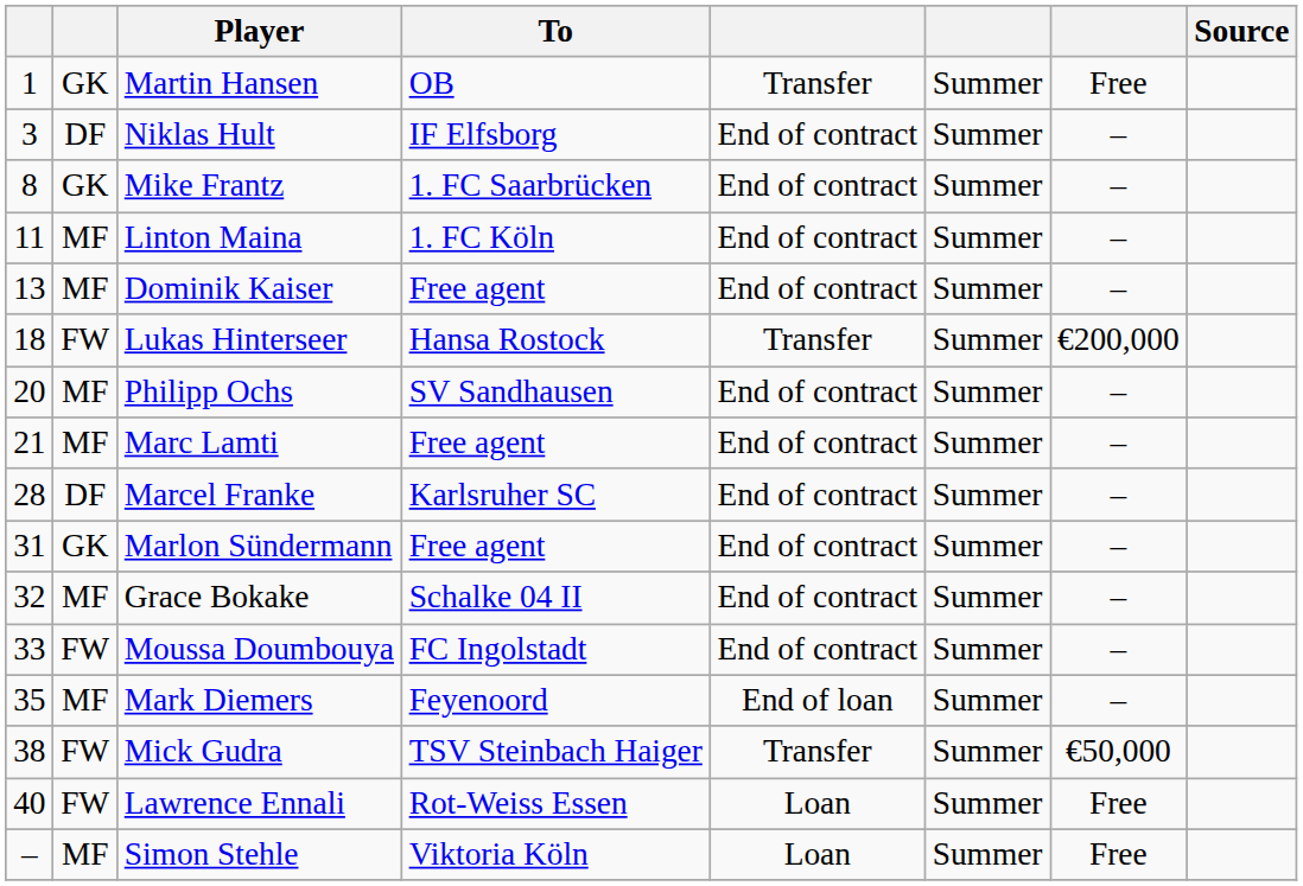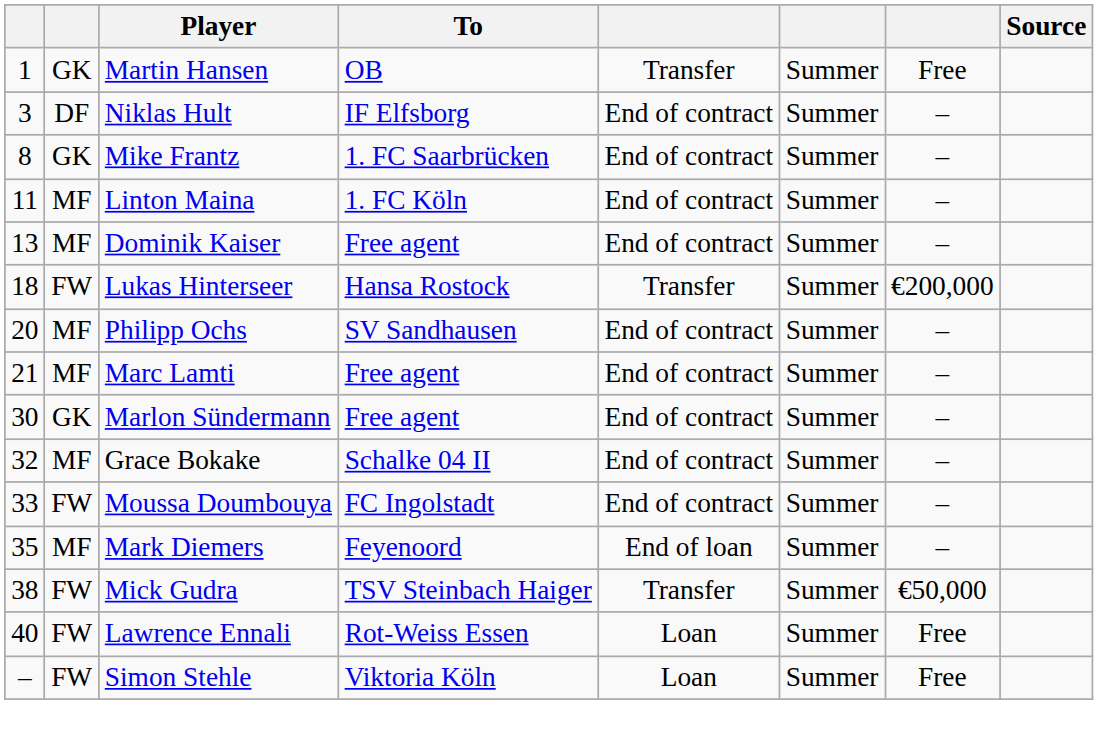 <table class="wikitable" style="text-align:center;">
 <tr>
 <th></th>
 <th></th>
 <th>Player</th>
 <th>To</th>
 <th></th>
 <th></th>
 <th></th>
 <th>Source</th>
 </tr>
 <tr>
 <td>1</td>
 <td>GK</td>
 <td align="left"> <a href='#'>Martin Hansen</a></td>
 <td align="left"> <a href='#'>OB</a></td>
 <td>Transfer</td>
 <td>Summer</td>
 <td>Free</td>
 <td></td>
 </tr>
 <tr>
 <td>3</td>
 <td>DF</td>
 <td align="left"> <a href='#'>Niklas Hult</a></td>
 <td align="left"> <a href='#'>IF Elfsborg</a></td>
 <td>End of contract</td>
 <td>Summer</td>
 <td>–</td>
 <td></td>
 </tr>
 <tr>
 <td>8</td>
 <td>GK</td>
 <td align="left"> <a href='#'>Mike Frantz</a></td>
 <td align="left"> <a href='#'>1. FC Saarbrücken</a></td>
 <td>End of contract</td>
 <td>Summer</td>
 <td>–</td>
 <td></td>
 </tr>
 <tr>
 <td>11</td>
 <td>MF</td>
 <td align="left"> <a href='#'>Linton Maina</a></td>
 <td align="left"> <a href='#'>1. FC Köln</a></td>
 <td>End of contract</td>
 <td>Summer</td>
 <td>–</td>
 <td></td>
 </tr>
 <tr>
 <td>13</td>
 <td>MF</td>
 <td align="left"> <a href='#'>Dominik Kaiser</a></td>
 <td align="left"> <a href='#'>Free agent</a></td>
 <td>End of contract</td>
 <td>Summer</td>
 <td>–</td>
 <td></td>
 </tr>
 <tr>
 <td>18</td>
 <td>FW</td>
 <td align="left"> <a href='#'>Lukas Hinterseer</a></td>
 <td align="left"> <a href='#'>Hansa Rostock</a></td>
 <td>Transfer</td>
 <td>Summer</td>
 <td>€200,000</td>
 <td></td>
 </tr>
 <tr>
 <td>20</td>
 <td>MF</td>
 <td align="left"> <a href='#'>Philipp Ochs</a></td>
 <td align="left"> <a href='#'>SV Sandhausen</a></td>
 <td>End of contract</td>
 <td>Summer</td>
 <td>–</td>
 <td></td>
 </tr>
 <tr>
 <td>21</td>
 <td>MF</td>
 <td align="left"> <a href='#'>Marc Lamti</a></td>
 <td align="left"> <a href='#'>Free agent</a></td>
 <td>End of contract</td>
 <td>Summer</td>
 <td>–</td>
 <td></td>
 </tr>
 <tr>
-<td>28</td>
-<td>DF</td>
-<td align="left"> <a href='#'>Marcel Franke</a></td>
-<td align="left"> <a href='#'>Karlsruher SC</a></td>
-<td>End of contract</td>
-<td>Summer</td>
-<td>–</td>
-<td></td>
-</tr>
-<tr>
-<td>31</td>
+<td>30</td>
 <td>GK</td>
 <td align="left"> <a href='#'>Marlon Sündermann</a></td>
 <td align="left"> <a href='#'>Free agent</a></td>
 <td>End of contract</td>
 <td>Summer</td>
 <td>–</td>
 <td></td>
 </tr>
 <tr>
 <td>32</td>
 <td>MF</td>
 <td align="left"> Grace Bokake</td>
 <td align="left"> <a href='#'>Schalke 04 II</a></td>
 <td>End of contract</td>
 <td>Summer</td>
 <td>–</td>
 <td></td>
 </tr>
 <tr>
 <td>33</td>
 <td>FW</td>
 <td align="left"> <a href='#'>Moussa Doumbouya</a></td>
 <td align="left"> <a href='#'>FC Ingolstadt</a></td>
 <td>End of contract</td>
 <td>Summer</td>
 <td>–</td>
 <td></td>
 </tr>
 <tr>
 <td>35</td>
 <td>MF</td>
 <td align="left"> <a href='#'>Mark Diemers</a></td>
 <td align="left"> <a href='#'>Feyenoord</a></td>
 <td>End of loan</td>
 <td>Summer</td>
 <td>–</td>
 <td></td>
 </tr>
 <tr>
 <td>38</td>
 <td>FW</td>
 <td align="left"> <a href='#'>Mick Gudra</a></td>
 <td align="left"> <a href='#'>TSV Steinbach Haiger</a></td>
 <td>Transfer</td>
 <td>Summer</td>
 <td>€50,000</td>
 <td></td>
 </tr>
 <tr>
 <td>40</td>
 <td>FW</td>
 <td align="left"> <a href='#'>Lawrence Ennali</a></td>
 <td align="left"> <a href='#'>Rot-Weiss Essen</a></td>
 <td>Loan</td>
 <td>Summer</td>
 <td>Free</td>
 <td></td>
 </tr>
 <tr>
 <td>–</td>
-<td>MF</td>
+<td>FW</td>
 <td align="left"> <a href='#'>Simon Stehle</a></td>
 <td align="left"> <a href='#'>Viktoria Köln</a></td>
 <td>Loan</td>
 <td>Summer</td>
 <td>Free</td>
 <td></td>
 </tr>
 </table>
